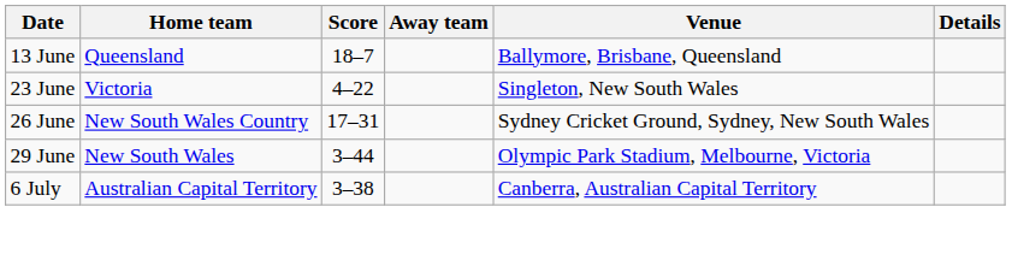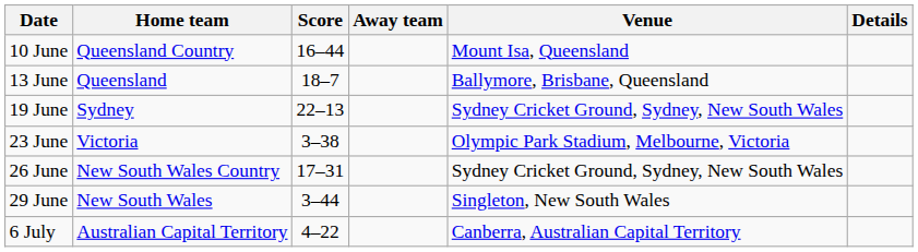 <table class="wikitable">
 <tr>
 <th>Date</th>
 <th>Home team</th>
 <th>Score</th>
 <th>Away team</th>
 <th>Venue</th>
 <th>Details</th>
 </tr>
 <tr>
+<td>10 June</td>
+<td> <a href='#'>Queensland Country</a></td>
+<td align=center>16–44</td>
+<td></td>
+<td><a href='#'>Mount Isa</a>, <a href='#'>Queensland</a></td>
+<td></td>
+</tr>
+<tr>
 <td>13 June</td>
 <td> <a href='#'>Queensland</a></td>
 <td align=center>18–7</td>
 <td></td>
 <td><a href='#'>Ballymore</a>, <a href='#'>Brisbane</a>, Queensland</td>
 <td></td>
 </tr>
 <tr>
+<td>19 June</td>
+<td> <a href='#'>Sydney</a></td>
+<td align=center>22–13</td>
+<td></td>
+<td><a href='#'>Sydney Cricket Ground</a>, <a href='#'>Sydney</a>, <a href='#'>New South Wales</a></td>
+<td></td>
+</tr>
+<tr>
 <td>23 June</td>
 <td> <a href='#'>Victoria</a></td>
-<td align=center>4–22</td>
+<td align=center>3–38</td>
 <td></td>
-<td><a href='#'>Singleton</a>, New South Wales</td>
+<td><a href='#'>Olympic Park Stadium</a>, <a href='#'>Melbourne</a>, <a href='#'>Victoria</a></td>
 <td></td>
 </tr>
 <tr>
 <td>26 June</td>
 <td> <a href='#'>New South Wales Country</a></td>
 <td align=center>17–31</td>
 <td></td>
 <td>Sydney Cricket Ground, Sydney, New South Wales</td>
 <td></td>
 </tr>
 <tr>
 <td>29 June</td>
 <td> <a href='#'>New South Wales</a></td>
 <td align=center>3–44</td>
 <td></td>
-<td><a href='#'>Olympic Park Stadium</a>, <a href='#'>Melbourne</a>, <a href='#'>Victoria</a></td>
+<td><a href='#'>Singleton</a>, New South Wales</td>
 <td></td>
 </tr>
 <tr>
 <td>6 July</td>
 <td> <a href='#'>Australian Capital Territory</a></td>
-<td align=center>3–38</td>
+<td align=center>4–22</td>
 <td></td>
 <td><a href='#'>Canberra</a>, <a href='#'>Australian Capital Territory</a></td>
 <td></td>
 </tr>
 </table>
